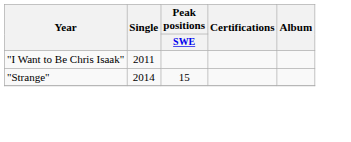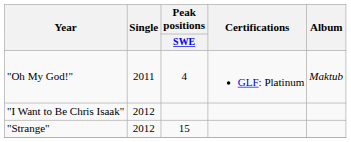 <table class="wikitable">
 <tr>
 <th align="center" rowspan="2">Year</th>
 <th align="center" rowspan="2">Single</th>
 <th align="center" colspan="1">Peak positions</th>
 <th align="center" rowspan="2">Certifications</th>
 <th align="center" rowspan="2">Album</th>
 </tr>
 <tr>
 <th scope="col" style="width:3em;font-size:90%;"><a href='#'>SWE</a><br></th>
 </tr>
 <tr>
+<td>"Oh My God!"</td>
+<td style="text-align:center;">2011</td>
+<td style="text-align:center;">4</td>
+<td><br><ul><li><a href='#'>GLF</a>: Platinum</li></ul></td>
+<td style="text-align:center;"><em>Maktub</em></td>
+</tr>
+<tr>
 <td>"I Want to Be Chris Isaak"</td>
-<td style="text-align:center;">2011</td>
+<td style="text-align:center;">2012</td>
 <td style="text-align:center;"></td>
 <td></td>
 <td style="text-align:center;"></td>
 </tr>
 <tr>
 <td>"Strange"</td>
-<td style="text-align:center;">2014</td>
+<td style="text-align:center;">2012</td>
 <td style="text-align:center;">15</td>
 <td></td>
 <td style="text-align:center;"></td>
 </tr>
 <tr>
 </tr>
 </table>
